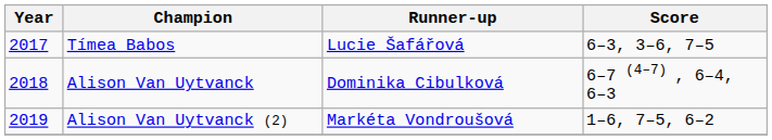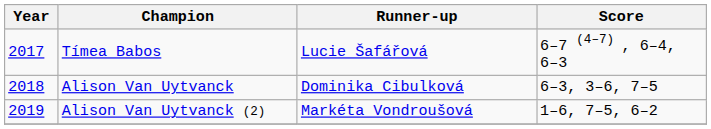 <table class="wikitable">
 <tr>
 <th style="width:40px">Year</th>
 <th style="width:200px">Champion</th>
 <th style="width:200px">Runner-up</th>
 <th style="width:140px" class="unsortable">Score</th>
 </tr>
 <tr>
 <td><a href='#'>2017</a></td>
 <td> <a href='#'>Tímea Babos</a></td>
 <td> <a href='#'>Lucie Šafářová</a></td>
-<td>6–3, 3–6, 7–5</td>
+<td>6–7 <sup> (4–7) </sup>, 6–4, 6–3</td>
 </tr>
 <tr>
 <td><a href='#'>2018</a></td>
 <td> <a href='#'>Alison Van Uytvanck</a></td>
 <td> <a href='#'>Dominika Cibulková</a></td>
-<td>6–7 <sup> (4–7) </sup>, 6–4, 6–3</td>
+<td>6–3, 3–6, 7–5</td>
 </tr>
 <tr>
 <td><a href='#'>2019</a></td>
 <td> <a href='#'>Alison Van Uytvanck</a> <small>(2)</small></td>
 <td> <a href='#'>Markéta Vondroušová</a></td>
 <td>1–6, 7–5, 6–2</td>
 </tr>
 <tr>
 </tr>
 </table>
